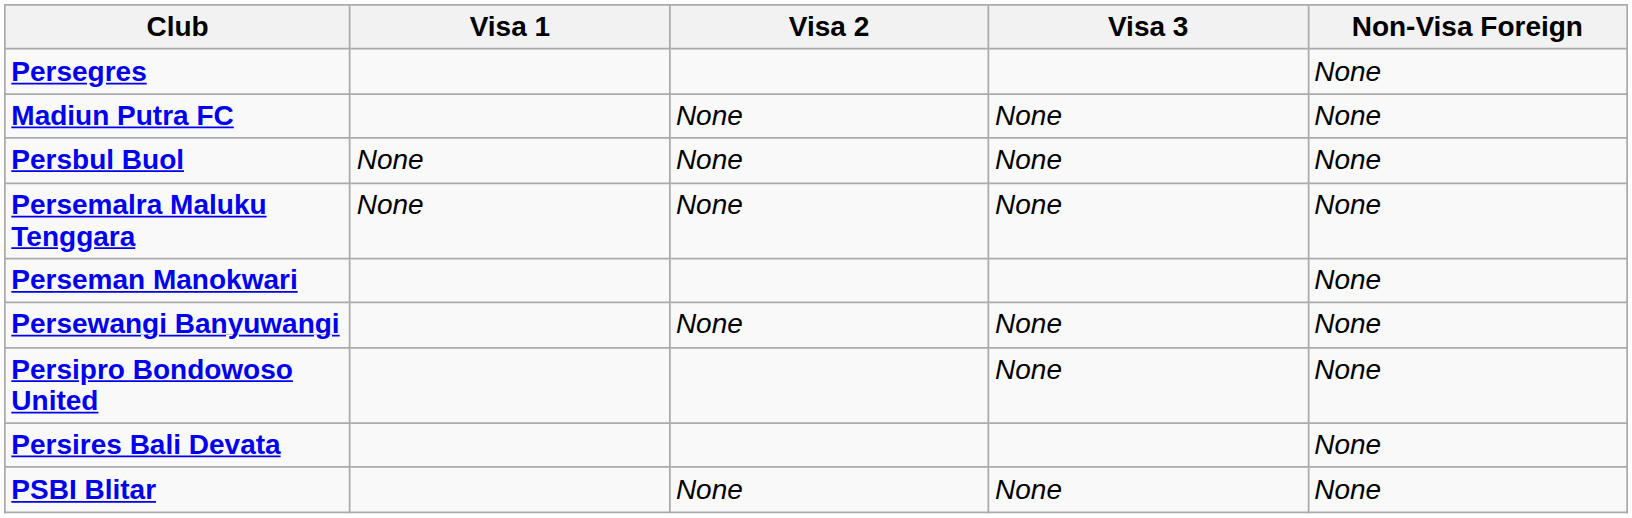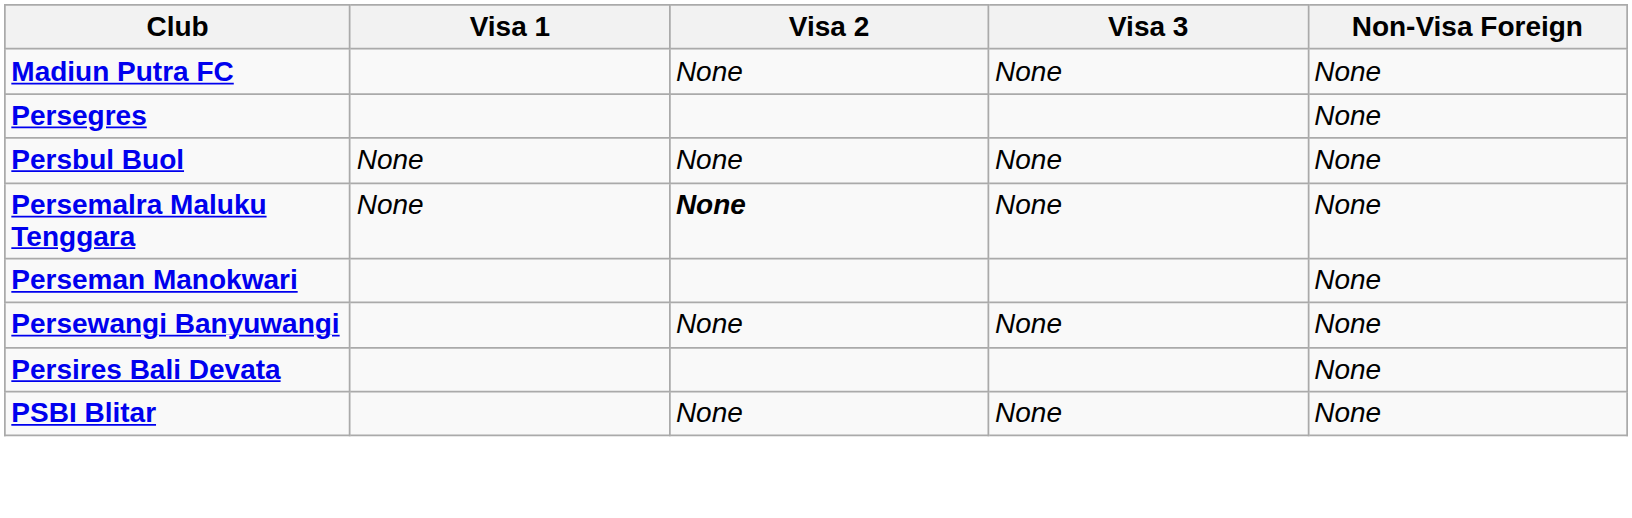 <table class="wikitable" border="1">
 <tr>
 <th width="190">Club</th>
 <th width="175">Visa 1</th>
 <th width="175">Visa 2</th>
 <th width="175">Visa 3</th>
 <th width="175">Non-Visa Foreign</th>
 </tr>
 <tr style="vertical-align:top;">
+<td><strong><a href='#'>Madiun Putra FC</a></strong></td>
+<td> </td>
+<td><em>None</em></td>
+<td><em>None</em></td>
+<td><em>None</em></td>
+</tr>
+<tr style="vertical-align:top;">
 <td><strong><a href='#'>Persegres</a></strong></td>
 <td> </td>
 <td> </td>
 <td> </td>
-<td><em>None</em></td>
-</tr>
-<tr style="vertical-align:top;">
-<td><strong><a href='#'>Madiun Putra FC</a></strong></td>
-<td> </td>
-<td><em>None</em></td>
-<td><em>None</em></td>
 <td><em>None</em></td>
 </tr>
 <tr style="vertical-align:top;">
 <td><strong><a href='#'>Persbul Buol</a></strong></td>
 <td><em>None</em></td>
 <td><em>None</em></td>
 <td><em>None</em></td>
 <td><em>None</em></td>
 </tr>
 <tr style="vertical-align:top;">
 <td><strong><a href='#'>Persemalra Maluku Tenggara</a></strong></td>
 <td><em>None</em></td>
-<td><em>None</em></td>
+<td><strong><em>None</em></strong></td>
 <td><em>None</em></td>
 <td><em>None</em></td>
 </tr>
 <tr style="vertical-align:top;">
 <td><strong><a href='#'>Perseman Manokwari</a></strong></td>
 <td> </td>
 <td> </td>
 <td> </td>
 <td><em>None</em></td>
 </tr>
 <tr style="vertical-align:top;">
 <td><strong><a href='#'>Persewangi Banyuwangi</a></strong></td>
 <td> </td>
 <td><em>None</em></td>
 <td><em>None</em></td>
 <td><em>None</em></td>
 </tr>
 <tr style="vertical-align:top;">
-<td><strong><a href='#'>Persipro Bondowoso United</a></strong></td>
-<td> </td>
-<td> </td>
-<td><em>None</em></td>
-<td><em>None</em></td>
-</tr>
-<tr style="vertical-align:top;">
 <td><strong><a href='#'>Persires Bali Devata</a></strong></td>
 <td> </td>
 <td> </td>
 <td> </td>
 <td><em>None</em></td>
 </tr>
 <tr style="vertical-align:top;">
 <td><strong><a href='#'>PSBI Blitar</a></strong></td>
 <td> </td>
 <td><em>None</em></td>
 <td><em>None</em></td>
 <td><em>None</em></td>
 </tr>
 </table>
